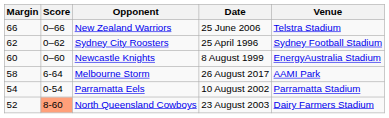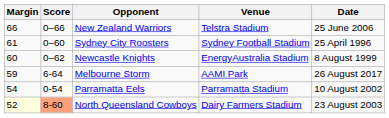 <table class="wikitable" style="text-align:left">
 <tr>
 <th>Margin</th>
 <th>Score</th>
 <th>Opponent</th>
+<th>Venue</th>
 <th>Date</th>
-<th>Venue</th>
 </tr>
 <tr>
 <td>66</td>
 <td>0–66</td>
 <td><a href='#'>New Zealand Warriors</a></td>
+<td><a href='#'>Telstra Stadium</a></td>
 <td>25 June 2006</td>
-<td><a href='#'>Telstra Stadium</a></td>
 </tr>
 <tr>
-<td>62</td>
-<td>0–62</td>
+<td>61</td>
+<td>0–60</td>
 <td><a href='#'>Sydney City Roosters</a></td>
+<td><a href='#'>Sydney Football Stadium</a></td>
 <td>25 April 1996</td>
-<td><a href='#'>Sydney Football Stadium</a></td>
 </tr>
 <tr>
 <td>60</td>
-<td>0–60</td>
+<td>0–62</td>
 <td><a href='#'>Newcastle Knights</a></td>
+<td><a href='#'>EnergyAustralia Stadium</a></td>
 <td>8 August 1999</td>
-<td><a href='#'>EnergyAustralia Stadium</a></td>
 </tr>
 <tr>
-<td>58</td>
+<td>59</td>
 <td>6-64</td>
 <td><a href='#'>Melbourne Storm</a></td>
+<td><a href='#'>AAMI Park</a></td>
 <td>26 August 2017</td>
-<td><a href='#'>AAMI Park</a></td>
 </tr>
 <tr>
 <td>54</td>
 <td>0-54</td>
 <td><a href='#'>Parramatta Eels</a></td>
+<td><a href='#'>Parramatta Stadium</a></td>
 <td>10 August 2002</td>
-<td><a href='#'>Parramatta Stadium</a></td>
 </tr>
 <tr>
-<td>52</td>
+<td style="background: lightyellow;">52</td>
 <td style="background: lightsalmon;">8-60</td>
 <td><a href='#'>North Queensland Cowboys</a></td>
+<td><a href='#'>Dairy Farmers Stadium</a></td>
 <td>23 August 2003</td>
-<td><a href='#'>Dairy Farmers Stadium</a></td>
 </tr>
 </table>
